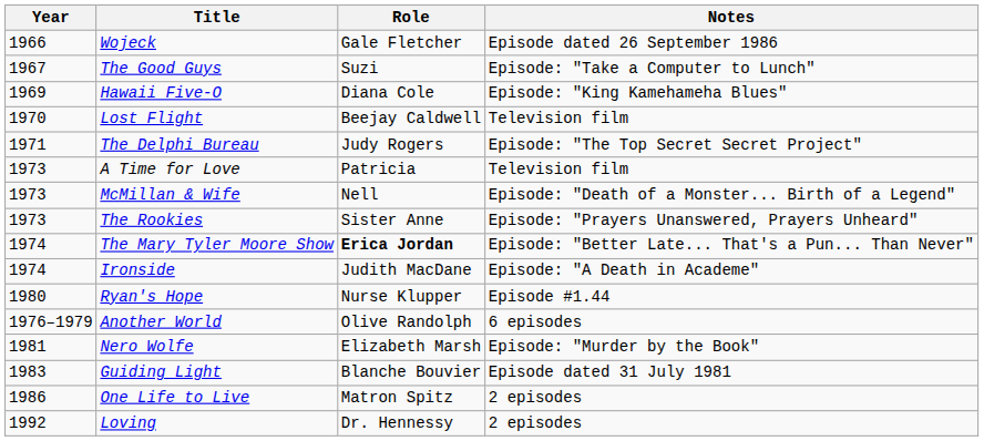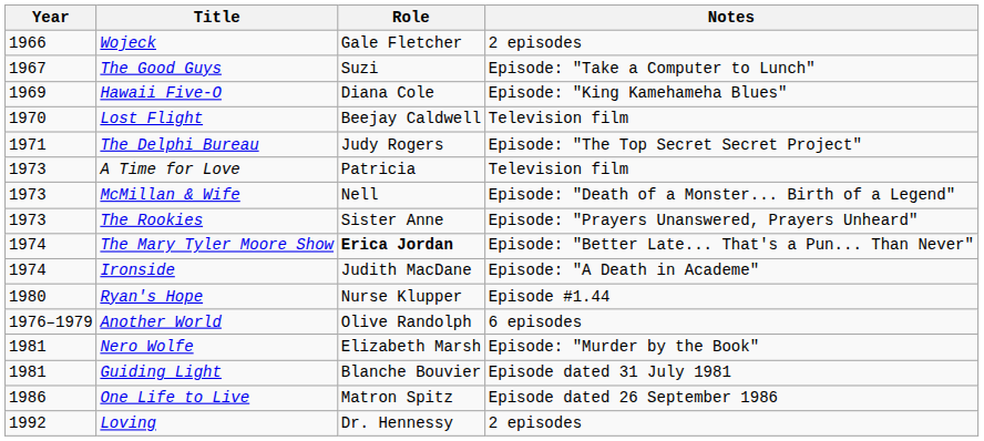 <table class="wikitable sortable">
 <tr>
 <th>Year</th>
 <th>Title</th>
 <th>Role</th>
 <th class="unsortable">Notes</th>
 </tr>
 <tr>
 <td>1966</td>
 <td><em><a href='#'>Wojeck</a></em></td>
 <td>Gale Fletcher</td>
-<td>Episode dated 26 September 1986</td>
+<td>2 episodes</td>
 </tr>
 <tr>
 <td>1967</td>
 <td data-sort-value="Good Guys, The"><a href='#'><em>The Good Guys</em></a></td>
 <td>Suzi</td>
 <td>Episode: "Take a Computer to Lunch"</td>
 </tr>
 <tr>
 <td>1969</td>
 <td><a href='#'><em>Hawaii Five-O</em></a></td>
 <td>Diana Cole</td>
 <td>Episode: "King Kamehameha Blues"</td>
 </tr>
 <tr>
 <td>1970</td>
 <td><em><a href='#'>Lost Flight</a></em></td>
 <td>Beejay Caldwell</td>
 <td>Television film</td>
 </tr>
 <tr>
 <td>1971</td>
 <td data-sort-value="Delphi Bureau, The"><em><a href='#'>The Delphi Bureau</a></em></td>
 <td>Judy Rogers</td>
 <td>Episode: "The Top Secret Secret Project"</td>
 </tr>
 <tr>
 <td>1973</td>
 <td data-sort-value="Time for Love, A"><em>A Time for Love</em></td>
 <td>Patricia</td>
 <td>Television film</td>
 </tr>
 <tr>
 <td>1973</td>
 <td><em><a href='#'>McMillan & Wife</a></em></td>
 <td>Nell</td>
 <td>Episode: "Death of a Monster... Birth of a Legend"</td>
 </tr>
 <tr>
 <td>1973</td>
 <td data-sort-value="Rookies, The"><em><a href='#'>The Rookies</a></em></td>
 <td>Sister Anne</td>
 <td>Episode: "Prayers Unanswered, Prayers Unheard"</td>
 </tr>
 <tr>
 <td>1974</td>
 <td data-sort-value="Mary Tyler Moore Show, The"><em><a href='#'>The Mary Tyler Moore Show</a></em></td>
 <td><strong>Erica Jordan</strong></td>
 <td>Episode: "Better Late... That's a Pun... Than Never"</td>
 </tr>
 <tr>
 <td>1974</td>
 <td><a href='#'><em>Ironside</em></a></td>
 <td>Judith MacDane</td>
 <td>Episode: "A Death in Academe"</td>
 </tr>
 <tr>
 <td>1980</td>
 <td><em><a href='#'>Ryan's Hope</a></em></td>
 <td>Nurse Klupper</td>
 <td>Episode #1.44</td>
 </tr>
 <tr>
 <td>1976–1979</td>
 <td><a href='#'><em>Another World</em></a></td>
 <td>Olive Randolph</td>
 <td>6 episodes</td>
 </tr>
 <tr>
 <td>1981</td>
 <td><a href='#'><em>Nero Wolfe</em></a></td>
 <td>Elizabeth Marsh</td>
 <td>Episode: "Murder by the Book"</td>
 </tr>
 <tr>
-<td>1983</td>
+<td>1981</td>
 <td><em><a href='#'>Guiding Light</a></em></td>
 <td>Blanche Bouvier</td>
 <td>Episode dated 31 July 1981</td>
 </tr>
 <tr>
 <td>1986</td>
 <td><em><a href='#'>One Life to Live</a></em></td>
 <td>Matron Spitz</td>
-<td>2 episodes</td>
+<td>Episode dated 26 September 1986</td>
 </tr>
 <tr>
 <td>1992</td>
 <td><a href='#'><em>Loving</em></a></td>
 <td>Dr. Hennessy</td>
 <td>2 episodes</td>
 </tr>
 </table>
